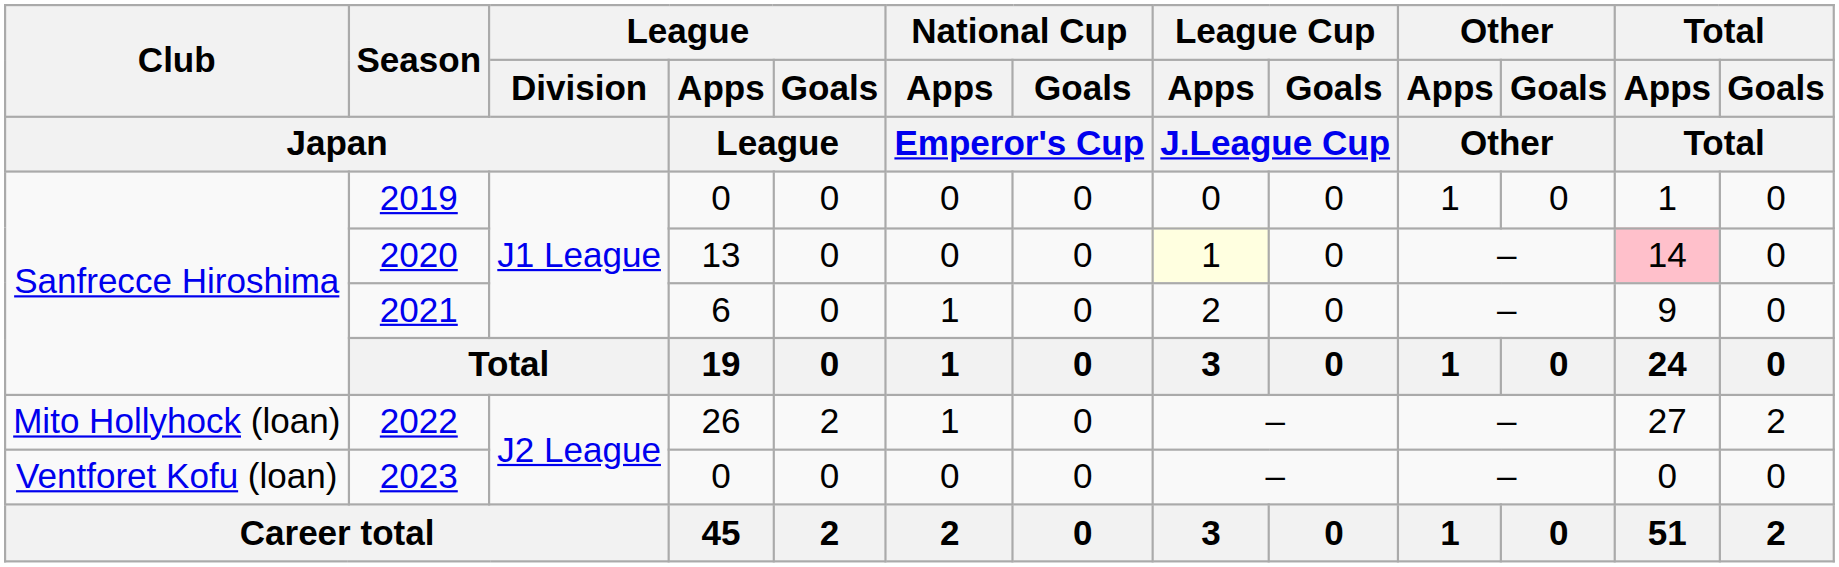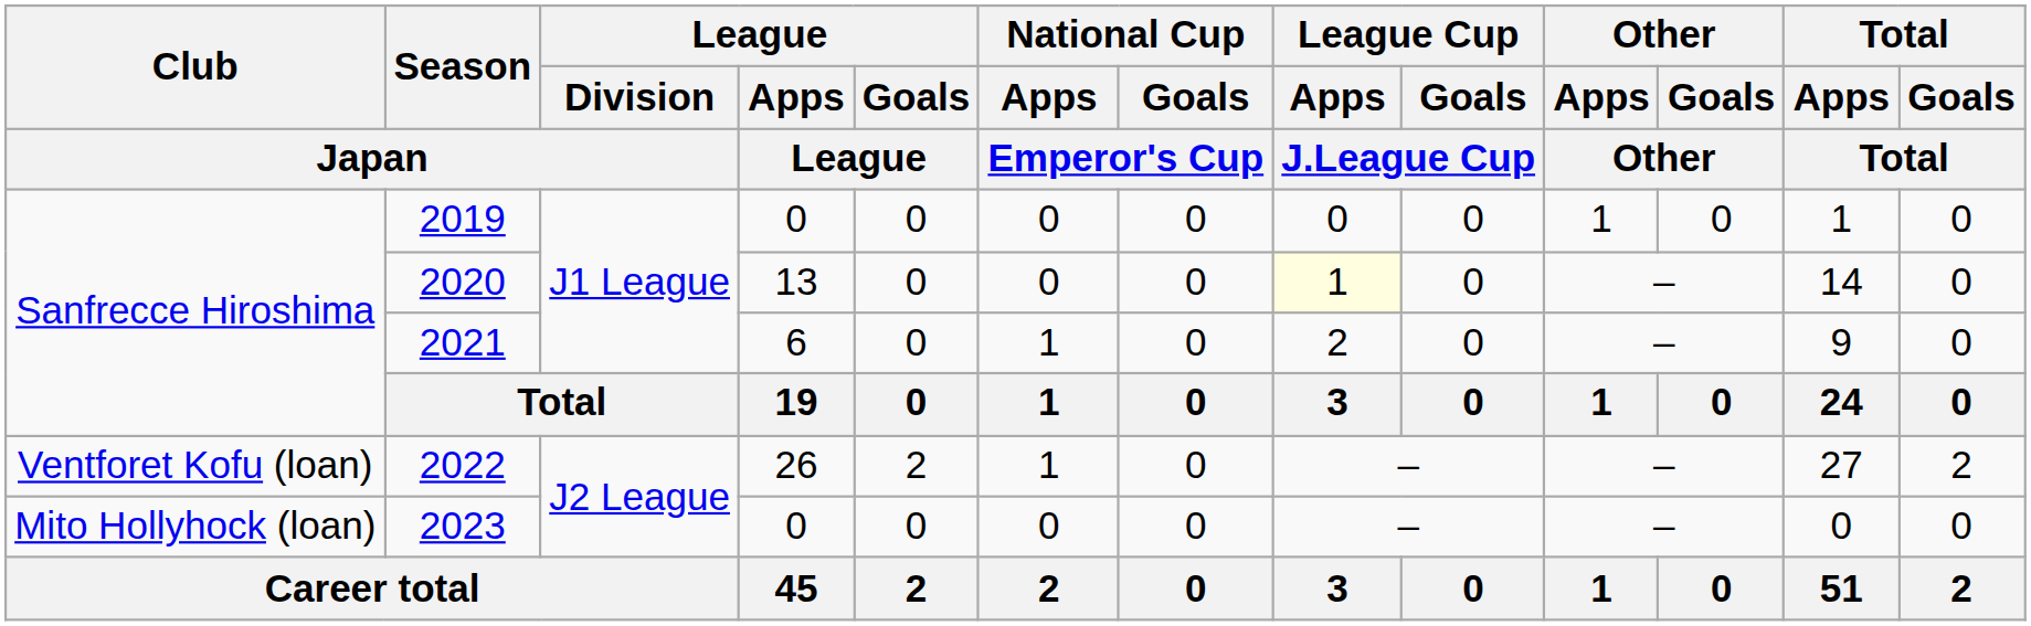 <table class="wikitable" style="text-align: center">
 <tr>
 <th rowspan="2">Club</th>
 <th rowspan="2">Season</th>
 <th colspan="3">League</th>
 <th colspan="2">National Cup</th>
 <th colspan="2">League Cup</th>
 <th colspan="2">Other</th>
 <th colspan="2">Total</th>
 </tr>
 <tr>
 <th>Division</th>
 <th>Apps</th>
 <th>Goals</th>
 <th>Apps</th>
 <th>Goals</th>
 <th>Apps</th>
 <th>Goals</th>
 <th>Apps</th>
 <th>Goals</th>
 <th>Apps</th>
 <th>Goals</th>
 </tr>
 <tr>
 <th colspan=3>Japan</th>
 <th colspan=2>League</th>
 <th colspan=2><a href='#'>Emperor's Cup</a></th>
 <th colspan=2><a href='#'>J.League Cup</a></th>
 <th colspan=2>Other</th>
 <th colspan=2>Total</th>
 </tr>
 <tr>
 <td rowspan="4"><a href='#'>Sanfrecce Hiroshima</a></td>
 <td><a href='#'>2019</a></td>
 <td rowspan="3"><a href='#'>J1 League</a></td>
 <td>0</td>
 <td>0</td>
 <td>0</td>
 <td>0</td>
 <td>0</td>
 <td>0</td>
 <td>1</td>
 <td>0</td>
 <td>1</td>
 <td>0</td>
 </tr>
 <tr>
 <td><a href='#'>2020</a></td>
 <td>13</td>
 <td>0</td>
 <td>0</td>
 <td>0</td>
 <td style="background: lightyellow;">1</td>
 <td>0</td>
 <td colspan="2">–</td>
-<td style="background: pink;">14</td>
+<td>14</td>
 <td>0</td>
 </tr>
 <tr>
 <td><a href='#'>2021</a></td>
 <td>6</td>
 <td>0</td>
 <td>1</td>
 <td>0</td>
 <td>2</td>
 <td>0</td>
 <td colspan="2">–</td>
 <td>9</td>
 <td>0</td>
 </tr>
 <tr>
 <th colspan="2">Total</th>
 <th>19</th>
 <th>0</th>
 <th>1</th>
 <th>0</th>
 <th>3</th>
 <th>0</th>
 <th>1</th>
 <th>0</th>
 <th>24</th>
 <th>0</th>
 </tr>
 <tr>
-<td><a href='#'>Mito Hollyhock</a> (loan)</td>
+<td><a href='#'>Ventforet Kofu</a> (loan)</td>
 <td><a href='#'>2022</a></td>
 <td rowspan="2"><a href='#'>J2 League</a></td>
 <td>26</td>
 <td>2</td>
 <td>1</td>
 <td>0</td>
 <td colspan="2">–</td>
 <td colspan="2">–</td>
 <td>27</td>
 <td>2</td>
 </tr>
 <tr>
-<td><a href='#'>Ventforet Kofu</a> (loan)</td>
+<td><a href='#'>Mito Hollyhock</a> (loan)</td>
 <td><a href='#'>2023</a></td>
 <td>0</td>
 <td>0</td>
 <td>0</td>
 <td>0</td>
 <td colspan="2">–</td>
 <td colspan="2">–</td>
 <td>0</td>
 <td>0</td>
 </tr>
 <tr>
 <th colspan=3>Career total</th>
 <th>45</th>
 <th>2</th>
 <th>2</th>
 <th>0</th>
 <th>3</th>
 <th>0</th>
 <th>1</th>
 <th>0</th>
 <th>51</th>
 <th>2</th>
 </tr>
 </table>
